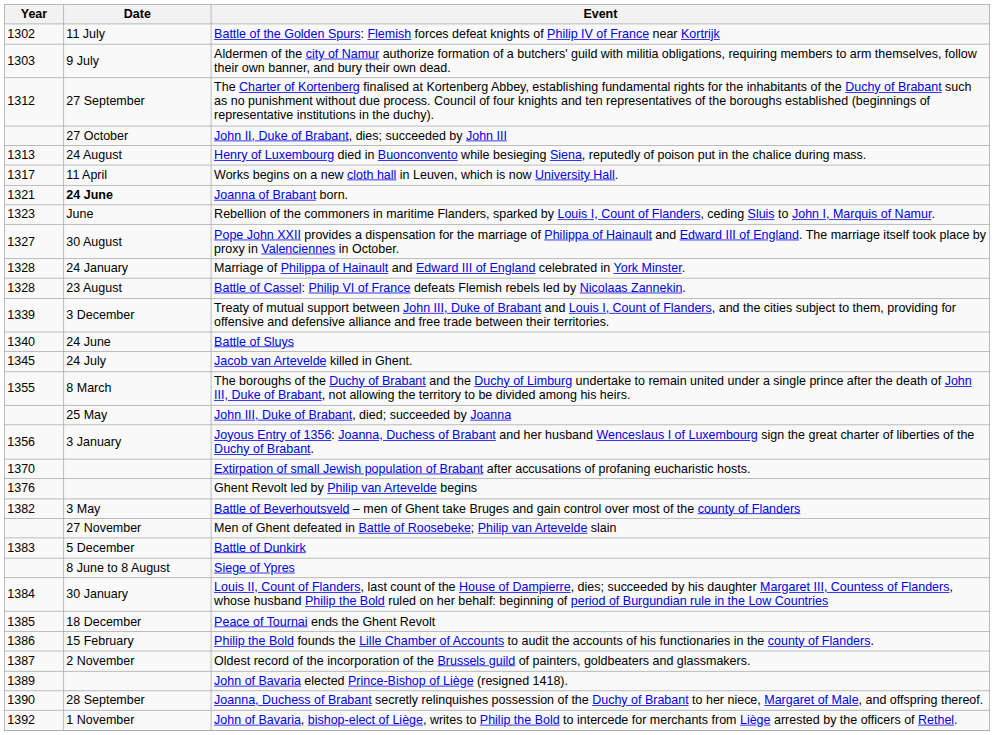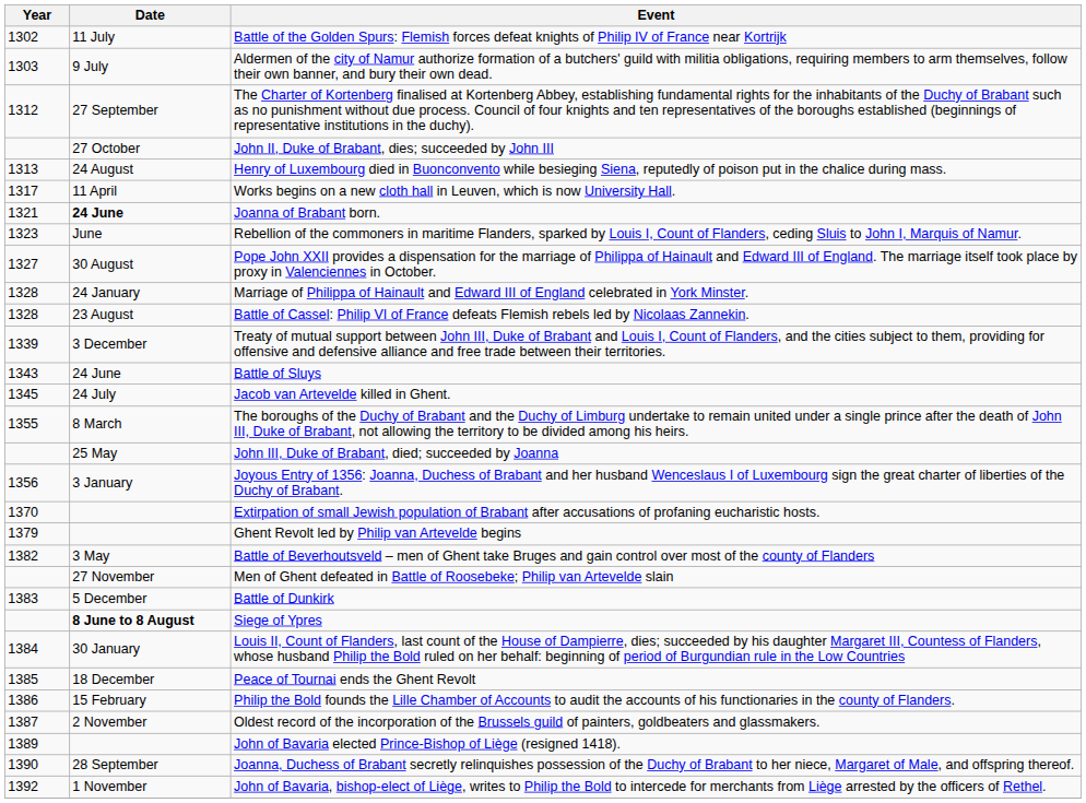 <table class="wikitable" width="100%">
 <tr>
 <th style="width:6%">Year</th>
 <th style="width:15%">Date</th>
 <th>Event</th>
 </tr>
 <tr>
 <td>1302</td>
 <td>11 July</td>
 <td><a href='#'>Battle of the Golden Spurs</a>: <a href='#'>Flemish</a> forces defeat knights of <a href='#'>Philip IV of France</a> near <a href='#'>Kortrijk</a></td>
 </tr>
 <tr>
 <td>1303</td>
 <td>9 July</td>
 <td>Aldermen of the <a href='#'>city of Namur</a> authorize formation of a butchers' guild with militia obligations, requiring members to arm themselves, follow their own banner, and bury their own dead.</td>
 </tr>
 <tr>
 <td>1312</td>
 <td>27 September</td>
 <td>The <a href='#'>Charter of Kortenberg</a> finalised at Kortenberg Abbey, establishing fundamental rights for the inhabitants of the <a href='#'>Duchy of Brabant</a> such as no punishment without due process. Council of four knights and ten representatives of the boroughs established (beginnings of representative institutions in the duchy).</td>
 </tr>
 <tr>
 <td></td>
 <td>27 October</td>
 <td><a href='#'>John II, Duke of Brabant</a>, dies; succeeded by <a href='#'>John III</a></td>
 </tr>
 <tr>
 <td>1313</td>
 <td>24 August</td>
 <td><a href='#'>Henry of Luxembourg</a> died in <a href='#'>Buonconvento</a> while besieging <a href='#'>Siena</a>, reputedly of poison put in the chalice during mass.</td>
 </tr>
 <tr>
 <td>1317</td>
 <td>11 April</td>
 <td>Works begins on a new <a href='#'>cloth hall</a> in Leuven, which is now <a href='#'>University Hall</a>.</td>
 </tr>
 <tr>
 <td>1321</td>
 <td><strong>24 June</strong></td>
 <td><a href='#'>Joanna of Brabant</a> born.</td>
 </tr>
 <tr>
 <td>1323</td>
 <td>June</td>
 <td>Rebellion of the commoners in maritime Flanders, sparked by <a href='#'>Louis I, Count of Flanders</a>, ceding <a href='#'>Sluis</a> to <a href='#'>John I, Marquis of Namur</a>.</td>
 </tr>
 <tr>
 <td>1327</td>
 <td>30 August</td>
 <td><a href='#'>Pope John XXII</a> provides a dispensation for the marriage of <a href='#'>Philippa of Hainault</a> and <a href='#'>Edward III of England</a>. The marriage itself took place by proxy in <a href='#'>Valenciennes</a> in October.</td>
 </tr>
 <tr>
 <td>1328</td>
 <td>24 January</td>
 <td>Marriage of <a href='#'>Philippa of Hainault</a> and <a href='#'>Edward III of England</a> celebrated in <a href='#'>York Minster</a>.</td>
 </tr>
 <tr>
 <td>1328</td>
 <td>23 August</td>
 <td><a href='#'>Battle of Cassel</a>: <a href='#'>Philip VI of France</a> defeats Flemish rebels led by <a href='#'>Nicolaas Zannekin</a>.</td>
 </tr>
 <tr>
 <td>1339</td>
 <td>3 December</td>
 <td>Treaty of mutual support between <a href='#'>John III, Duke of Brabant</a> and <a href='#'>Louis I, Count of Flanders</a>, and the cities subject to them, providing for offensive and defensive alliance and free trade between their territories.</td>
 </tr>
 <tr>
-<td>1340</td>
+<td>1343</td>
 <td>24 June</td>
 <td><a href='#'>Battle of Sluys</a></td>
 </tr>
 <tr>
 <td>1345</td>
 <td>24 July</td>
 <td><a href='#'>Jacob van Artevelde</a> killed in Ghent.</td>
 </tr>
 <tr>
 <td>1355</td>
 <td>8 March</td>
 <td>The boroughs of the <a href='#'>Duchy of Brabant</a> and the <a href='#'>Duchy of Limburg</a> undertake to remain united under a single prince after the death of <a href='#'>John III, Duke of Brabant</a>, not allowing the territory to be divided among his heirs.</td>
 </tr>
 <tr>
 <td></td>
 <td>25 May</td>
 <td><a href='#'>John III, Duke of Brabant</a>, died; succeeded by <a href='#'>Joanna</a></td>
 </tr>
 <tr>
 <td>1356</td>
 <td>3 January</td>
 <td><a href='#'>Joyous Entry of 1356</a>: <a href='#'>Joanna, Duchess of Brabant</a> and her husband <a href='#'>Wenceslaus I of Luxembourg</a> sign the great charter of liberties of the <a href='#'>Duchy of Brabant</a>.</td>
 </tr>
 <tr>
 <td>1370</td>
 <td></td>
 <td><a href='#'>Extirpation of small Jewish population of Brabant</a> after accusations of profaning eucharistic hosts.</td>
 </tr>
 <tr>
-<td>1376</td>
+<td>1379</td>
 <td></td>
 <td>Ghent Revolt led by <a href='#'>Philip van Artevelde</a> begins</td>
 </tr>
 <tr>
 <td>1382</td>
 <td>3 May</td>
 <td><a href='#'>Battle of Beverhoutsveld</a> – men of Ghent take Bruges and gain control over most of the <a href='#'>county of Flanders</a></td>
 </tr>
 <tr>
 <td></td>
 <td>27 November</td>
 <td>Men of Ghent defeated in <a href='#'>Battle of Roosebeke</a>; <a href='#'>Philip van Artevelde</a> slain</td>
 </tr>
 <tr>
 <td>1383</td>
 <td>5 December</td>
 <td><a href='#'>Battle of Dunkirk</a></td>
 </tr>
 <tr>
 <td></td>
-<td>8 June to 8 August</td>
+<td><strong>8 June to 8 August</strong></td>
 <td><a href='#'>Siege of Ypres</a></td>
 </tr>
 <tr>
 <td>1384</td>
 <td>30 January</td>
 <td><a href='#'>Louis II, Count of Flanders</a>, last count of the <a href='#'>House of Dampierre</a>, dies; succeeded by his daughter <a href='#'>Margaret III, Countess of Flanders</a>, whose husband <a href='#'>Philip the Bold</a> ruled on her behalf: beginning of <a href='#'>period of Burgundian rule in the Low Countries</a></td>
 </tr>
 <tr>
 <td>1385</td>
 <td>18 December</td>
 <td><a href='#'>Peace of Tournai</a> ends the Ghent Revolt</td>
 </tr>
 <tr>
 <td>1386</td>
 <td>15 February</td>
 <td><a href='#'>Philip the Bold</a> founds the <a href='#'>Lille Chamber of Accounts</a> to audit the accounts of his functionaries in the <a href='#'>county of Flanders</a>.</td>
 </tr>
 <tr>
 <td>1387</td>
 <td>2 November</td>
 <td>Oldest record of the incorporation of the <a href='#'>Brussels guild</a> of painters, goldbeaters and glassmakers.</td>
 </tr>
 <tr>
 <td>1389</td>
 <td></td>
 <td><a href='#'>John of Bavaria</a> elected <a href='#'>Prince-Bishop of Liège</a> (resigned 1418).</td>
 </tr>
 <tr>
 <td>1390</td>
 <td>28 September</td>
 <td><a href='#'>Joanna, Duchess of Brabant</a> secretly relinquishes possession of the <a href='#'>Duchy of Brabant</a> to her niece, <a href='#'>Margaret of Male</a>, and offspring thereof.</td>
 </tr>
 <tr>
 <td>1392</td>
 <td>1 November</td>
 <td><a href='#'>John of Bavaria</a>, <a href='#'>bishop-elect of Liège</a>, writes to <a href='#'>Philip the Bold</a> to intercede for merchants from <a href='#'>Liège</a> arrested by the officers of <a href='#'>Rethel</a>.</td>
 </tr>
 <tr>
 </tr>
 </table>
